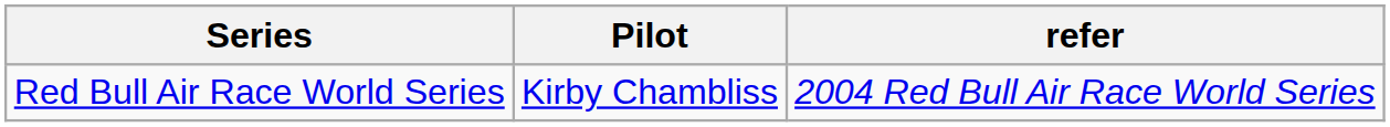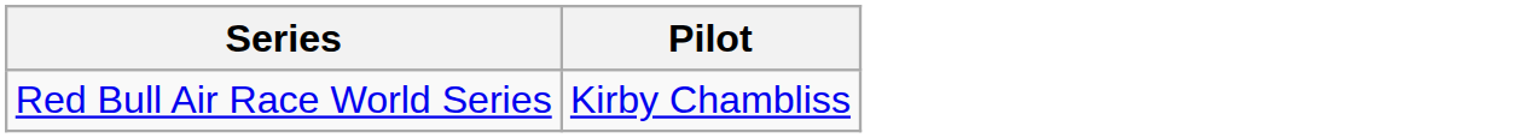 <table class="wikitable" style="font-size: 87%;">
 <tr>
 <th>Series</th>
 <th>Pilot</th>
-<th>refer</th>
 </tr>
 <tr>
 <td><a href='#'>Red Bull Air Race World Series</a></td>
 <td> <a href='#'>Kirby Chambliss</a></td>
-<td><em><a href='#'>2004 Red Bull Air Race World Series</a></em></td>
 </tr>
 </table>
